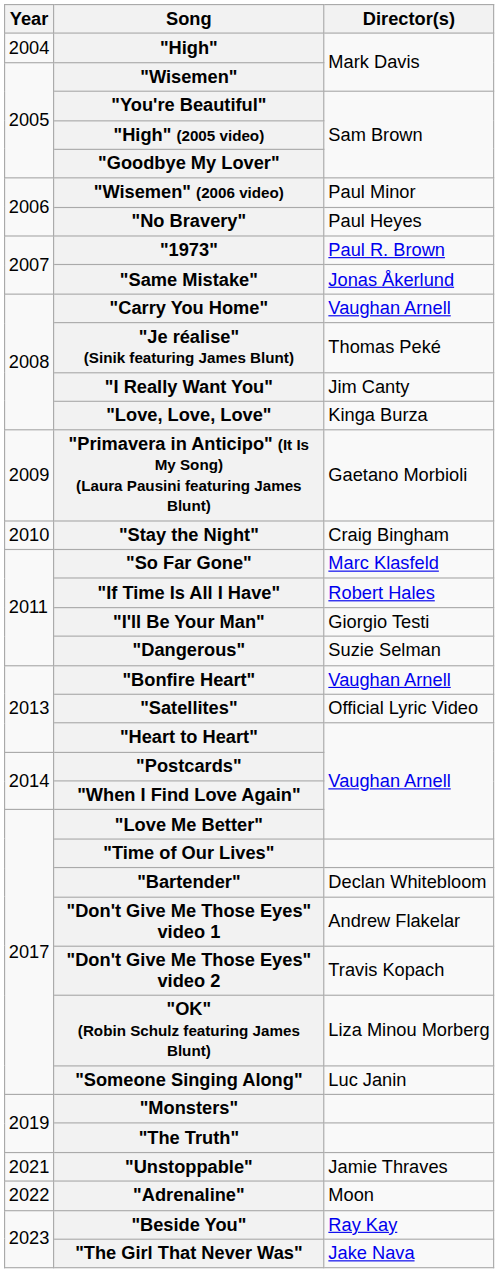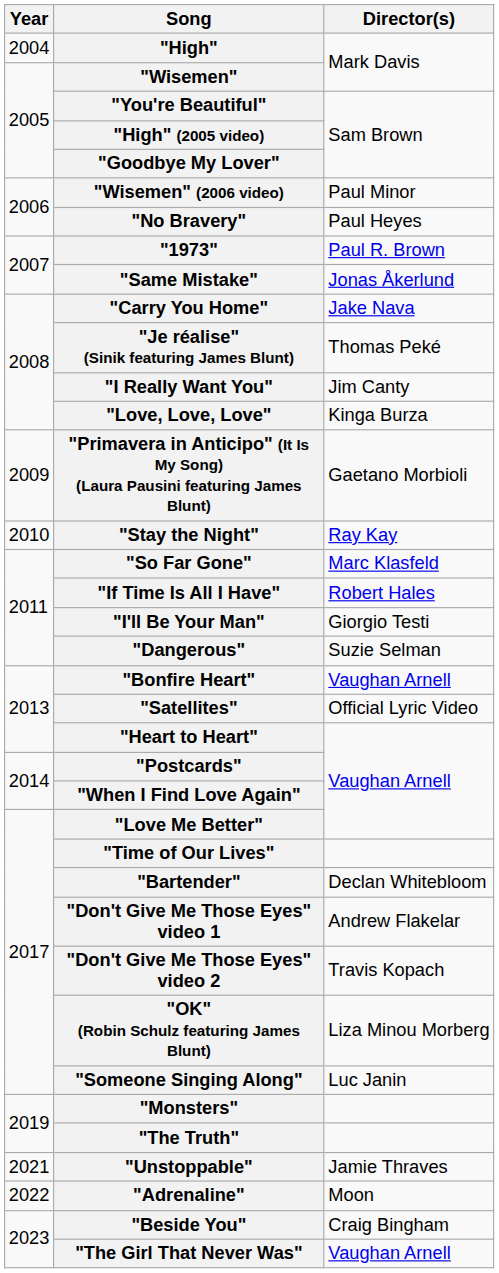 <table class="wikitable plainrowheaders">
 <tr>
 <th>Year</th>
 <th width="230">Song</th>
 <th>Director(s)</th>
 </tr>
 <tr>
 <td>2004</td>
 <th scope="row">"High"</th>
 <td rowspan="2">Mark Davis</td>
 </tr>
 <tr>
 <td rowspan="4">2005</td>
 <th scope="row">"Wisemen"</th>
 </tr>
 <tr>
 <th scope="row">"You're Beautiful"</th>
 <td rowspan="3">Sam Brown</td>
 </tr>
 <tr>
 <th scope="row">"High" <small>(2005 video)</small></th>
 </tr>
 <tr>
 <th scope="row">"Goodbye My Lover"</th>
 </tr>
 <tr>
 <td rowspan="2">2006</td>
 <th scope="row">"Wisemen" <small>(2006 video)</small></th>
 <td>Paul Minor</td>
 </tr>
 <tr>
 <th scope="row">"No Bravery"</th>
 <td>Paul Heyes</td>
 </tr>
 <tr>
 <td rowspan="2">2007</td>
 <th scope="row">"1973"</th>
 <td><a href='#'>Paul R. Brown</a></td>
 </tr>
 <tr>
 <th scope="row">"Same Mistake"</th>
 <td><a href='#'>Jonas Åkerlund</a></td>
 </tr>
 <tr>
 <td rowspan="4">2008</td>
 <th scope="row">"Carry You Home"</th>
-<td><a href='#'>Vaughan Arnell</a></td>
+<td><a href='#'>Jake Nava</a></td>
 </tr>
 <tr>
 <th scope="row">"Je réalise"<br><small>(Sinik featuring James Blunt)</small></th>
 <td>Thomas Peké</td>
 </tr>
 <tr>
 <th scope="row">"I Really Want You"</th>
 <td>Jim Canty</td>
 </tr>
 <tr>
 <th scope="row">"Love, Love, Love"</th>
 <td>Kinga Burza</td>
 </tr>
 <tr>
 <td>2009</td>
 <th scope="row">"Primavera in Anticipo" <small>(It Is My Song)</small><br><small>(Laura Pausini featuring James Blunt)</small></th>
 <td>Gaetano Morbioli</td>
 </tr>
 <tr>
 <td>2010</td>
 <th scope="row">"Stay the Night"</th>
-<td>Craig Bingham</td>
+<td><a href='#'>Ray Kay</a></td>
 </tr>
 <tr>
 <td rowspan="4">2011</td>
 <th scope="row">"So Far Gone"</th>
 <td><a href='#'>Marc Klasfeld</a></td>
 </tr>
 <tr>
 <th scope="row">"If Time Is All I Have"</th>
 <td><a href='#'>Robert Hales</a></td>
 </tr>
 <tr>
 <th scope="row">"I'll Be Your Man"</th>
 <td>Giorgio Testi</td>
 </tr>
 <tr>
 <th scope="row">"Dangerous"</th>
 <td>Suzie Selman</td>
 </tr>
 <tr>
 <td rowspan="3">2013</td>
 <th scope="row">"Bonfire Heart"</th>
 <td><a href='#'>Vaughan Arnell</a></td>
 </tr>
 <tr>
 <th scope="row">"Satellites"</th>
 <td>Official Lyric Video</td>
 </tr>
 <tr>
 <th scope="row">"Heart to Heart"</th>
 <td rowspan="4"><a href='#'>Vaughan Arnell</a></td>
 </tr>
 <tr>
 <td rowspan="2">2014</td>
 <th scope="row">"Postcards"</th>
 </tr>
 <tr>
 <th scope="row">"When I Find Love Again"</th>
 </tr>
 <tr>
 <td rowspan="7">2017</td>
 <th scope="row">"Love Me Better"</th>
 </tr>
 <tr>
 <th scope="row">"Time of Our Lives"</th>
 <td></td>
 </tr>
 <tr>
 <th scope="row">"Bartender"</th>
 <td>Declan Whitebloom</td>
 </tr>
 <tr>
 <th scope="row">"Don't Give Me Those Eyes" video 1</th>
 <td>Andrew Flakelar</td>
 </tr>
 <tr>
 <th scope="row">"Don't Give Me Those Eyes" video 2</th>
 <td>Travis Kopach</td>
 </tr>
 <tr>
 <th scope="row">"OK"<br><small>(Robin Schulz featuring James Blunt)</small></th>
 <td>Liza Minou Morberg</td>
 </tr>
 <tr>
 <th scope="row">"Someone Singing Along"</th>
 <td>Luc Janin</td>
 </tr>
 <tr>
 <td rowspan="2">2019</td>
 <th scope="row">"Monsters"</th>
 <td></td>
 </tr>
 <tr>
 <th scope="row">"The Truth"</th>
 <td></td>
 </tr>
 <tr>
 <td>2021</td>
 <th scope="row">"Unstoppable"</th>
 <td>Jamie Thraves</td>
 </tr>
 <tr>
 <td>2022</td>
 <th scope="row">"Adrenaline"</th>
 <td>Moon</td>
 </tr>
 <tr>
 <td rowspan="2">2023</td>
 <th scope="row">"Beside You"</th>
-<td><a href='#'>Ray Kay</a></td>
+<td>Craig Bingham</td>
 </tr>
 <tr>
 <th scope="row">"The Girl That Never Was"</th>
-<td><a href='#'>Jake Nava</a></td>
+<td><a href='#'>Vaughan Arnell</a></td>
 </tr>
 </table>
